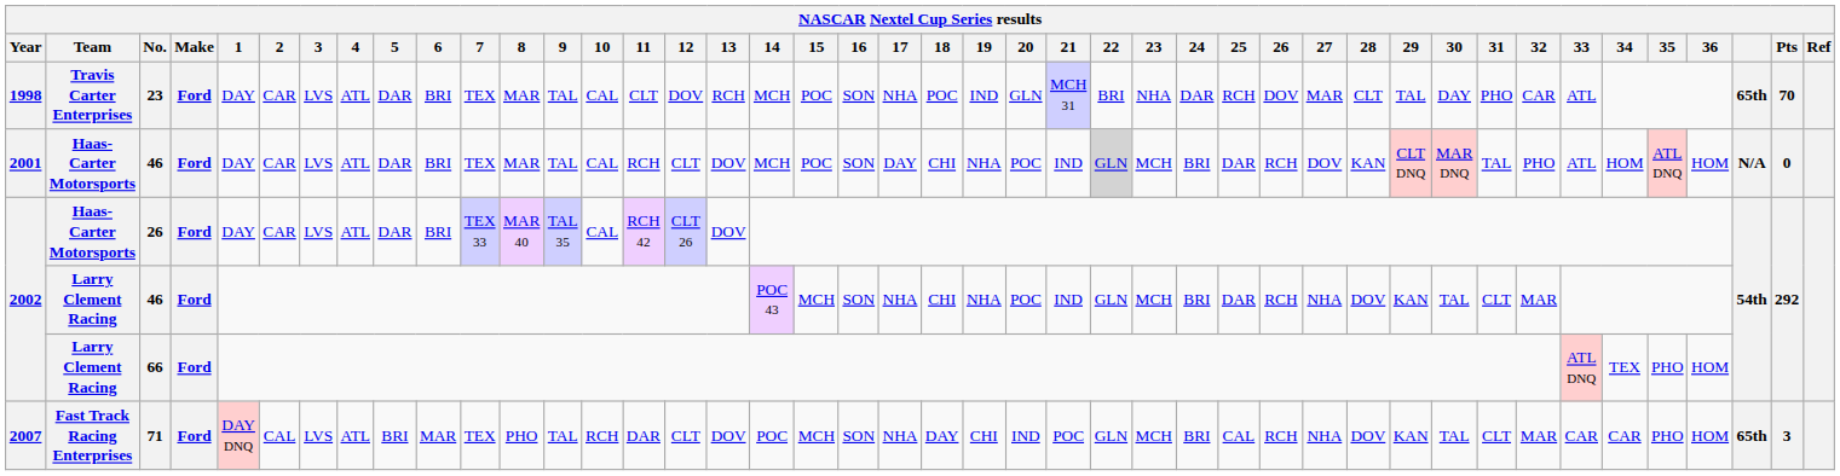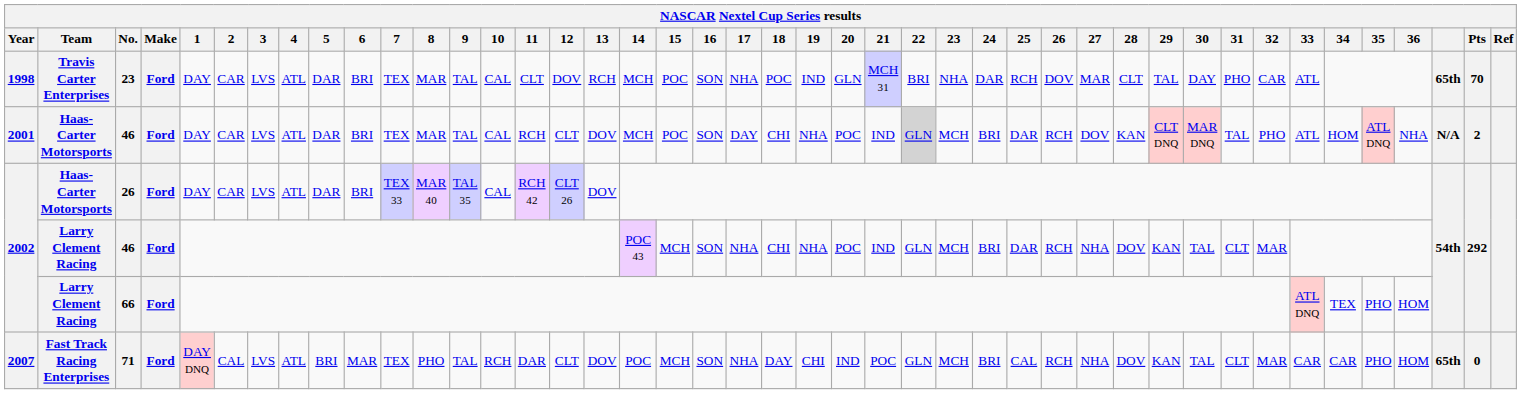 <table class="wikitable" style="text-align:center; font-size:75%">
 <tr>
 <th colspan=45><a href='#'>NASCAR</a> <a href='#'>Nextel Cup Series</a> results</th>
 </tr>
 <tr>
 <th>Year</th>
 <th>Team</th>
 <th>No.</th>
 <th>Make</th>
 <th>1</th>
 <th>2</th>
 <th>3</th>
 <th>4</th>
 <th>5</th>
 <th>6</th>
 <th>7</th>
 <th>8</th>
 <th>9</th>
 <th>10</th>
 <th>11</th>
 <th>12</th>
 <th>13</th>
 <th>14</th>
 <th>15</th>
 <th>16</th>
 <th>17</th>
 <th>18</th>
 <th>19</th>
 <th>20</th>
 <th>21</th>
 <th>22</th>
 <th>23</th>
 <th>24</th>
 <th>25</th>
 <th>26</th>
 <th>27</th>
 <th>28</th>
 <th>29</th>
 <th>30</th>
 <th>31</th>
 <th>32</th>
 <th>33</th>
 <th>34</th>
 <th>35</th>
 <th>36</th>
 <th></th>
 <th>Pts</th>
 <th>Ref</th>
 </tr>
 <tr>
 <th><a href='#'>1998</a></th>
 <th><a href='#'>Travis Carter Enterprises</a></th>
 <th>23</th>
 <th><a href='#'>Ford</a></th>
 <td><a href='#'>DAY</a></td>
 <td><a href='#'>CAR</a></td>
 <td><a href='#'>LVS</a></td>
 <td><a href='#'>ATL</a></td>
 <td><a href='#'>DAR</a></td>
 <td><a href='#'>BRI</a></td>
 <td><a href='#'>TEX</a></td>
 <td><a href='#'>MAR</a></td>
 <td><a href='#'>TAL</a></td>
 <td><a href='#'>CAL</a></td>
 <td><a href='#'>CLT</a></td>
 <td><a href='#'>DOV</a></td>
 <td><a href='#'>RCH</a></td>
 <td><a href='#'>MCH</a></td>
 <td><a href='#'>POC</a></td>
 <td><a href='#'>SON</a></td>
 <td><a href='#'>NHA</a></td>
 <td><a href='#'>POC</a></td>
 <td><a href='#'>IND</a></td>
 <td><a href='#'>GLN</a></td>
 <td style="background:#CFCFFF;"><a href='#'>MCH</a><br><small>31</small></td>
 <td><a href='#'>BRI</a></td>
 <td><a href='#'>NHA</a></td>
 <td><a href='#'>DAR</a></td>
 <td><a href='#'>RCH</a></td>
 <td><a href='#'>DOV</a></td>
 <td><a href='#'>MAR</a></td>
 <td><a href='#'>CLT</a></td>
 <td><a href='#'>TAL</a></td>
 <td><a href='#'>DAY</a></td>
 <td><a href='#'>PHO</a></td>
 <td><a href='#'>CAR</a></td>
 <td><a href='#'>ATL</a></td>
 <td colspan=3></td>
 <th>65th</th>
 <th>70</th>
 <th></th>
 </tr>
 <tr>
 <th><a href='#'>2001</a></th>
 <th><a href='#'>Haas-Carter Motorsports</a></th>
 <th>46</th>
 <th><a href='#'>Ford</a></th>
 <td><a href='#'>DAY</a></td>
 <td><a href='#'>CAR</a></td>
 <td><a href='#'>LVS</a></td>
 <td><a href='#'>ATL</a></td>
 <td><a href='#'>DAR</a></td>
 <td><a href='#'>BRI</a></td>
 <td><a href='#'>TEX</a></td>
 <td><a href='#'>MAR</a></td>
 <td><a href='#'>TAL</a></td>
 <td><a href='#'>CAL</a></td>
 <td><a href='#'>RCH</a></td>
 <td><a href='#'>CLT</a></td>
 <td><a href='#'>DOV</a></td>
 <td><a href='#'>MCH</a></td>
 <td><a href='#'>POC</a></td>
 <td><a href='#'>SON</a></td>
 <td><a href='#'>DAY</a></td>
 <td><a href='#'>CHI</a></td>
 <td><a href='#'>NHA</a></td>
 <td><a href='#'>POC</a></td>
 <td><a href='#'>IND</a></td>
 <td style="background: lightgrey;"><a href='#'>GLN</a></td>
 <td><a href='#'>MCH</a></td>
 <td><a href='#'>BRI</a></td>
 <td><a href='#'>DAR</a></td>
 <td><a href='#'>RCH</a></td>
 <td><a href='#'>DOV</a></td>
 <td><a href='#'>KAN</a></td>
 <td style="background:#FFCFCF;"><a href='#'>CLT</a><br><small>DNQ</small></td>
 <td style="background:#FFCFCF;"><a href='#'>MAR</a><br><small>DNQ</small></td>
 <td><a href='#'>TAL</a></td>
 <td><a href='#'>PHO</a></td>
 <td><a href='#'>ATL</a></td>
 <td><a href='#'>HOM</a></td>
 <td style="background:#FFCFCF;"><a href='#'>ATL</a><br><small>DNQ</small></td>
-<td><a href='#'>HOM</a></td>
+<td><a href='#'>NHA</a></td>
 <th>N/A</th>
-<th>0</th>
+<th>2</th>
 <th></th>
 </tr>
 <tr>
 <th rowspan=3><a href='#'>2002</a></th>
 <th><a href='#'>Haas-Carter Motorsports</a></th>
 <th>26</th>
 <th><a href='#'>Ford</a></th>
 <td><a href='#'>DAY</a></td>
 <td><a href='#'>CAR</a></td>
 <td><a href='#'>LVS</a></td>
 <td><a href='#'>ATL</a></td>
 <td><a href='#'>DAR</a></td>
 <td><a href='#'>BRI</a></td>
 <td style="background:#CFCFFF;"><a href='#'>TEX</a><br><small>33</small></td>
 <td style="background:#EFCFFF;"><a href='#'>MAR</a><br><small>40</small></td>
 <td style="background:#CFCFFF;"><a href='#'>TAL</a><br><small>35</small></td>
 <td><a href='#'>CAL</a></td>
 <td style="background:#EFCFFF;"><a href='#'>RCH</a><br><small>42</small></td>
 <td style="background:#CFCFFF;"><a href='#'>CLT</a><br><small>26</small></td>
 <td><a href='#'>DOV</a></td>
 <td colspan=23></td>
 <th rowspan=3>54th</th>
 <th rowspan=3>292</th>
 <th rowspan=3></th>
 </tr>
 <tr>
 <th><a href='#'>Larry Clement Racing</a></th>
 <th>46</th>
 <th><a href='#'>Ford</a></th>
 <td colspan=13></td>
 <td style="background:#EFCFFF;"><a href='#'>POC</a><br><small>43</small></td>
 <td><a href='#'>MCH</a></td>
 <td><a href='#'>SON</a></td>
 <td><a href='#'>NHA</a></td>
 <td><a href='#'>CHI</a></td>
 <td><a href='#'>NHA</a></td>
 <td><a href='#'>POC</a></td>
 <td><a href='#'>IND</a></td>
 <td><a href='#'>GLN</a></td>
 <td><a href='#'>MCH</a></td>
 <td><a href='#'>BRI</a></td>
 <td><a href='#'>DAR</a></td>
 <td><a href='#'>RCH</a></td>
 <td><a href='#'>NHA</a></td>
 <td><a href='#'>DOV</a></td>
 <td><a href='#'>KAN</a></td>
 <td><a href='#'>TAL</a></td>
 <td><a href='#'>CLT</a></td>
 <td><a href='#'>MAR</a></td>
 <td colspan=4></td>
 </tr>
 <tr>
 <th><a href='#'>Larry Clement Racing</a></th>
 <th>66</th>
 <th><a href='#'>Ford</a></th>
 <td colspan=32></td>
 <td style="background:#FFCFCF;"><a href='#'>ATL</a><br><small>DNQ</small></td>
 <td><a href='#'>TEX</a></td>
 <td><a href='#'>PHO</a></td>
 <td><a href='#'>HOM</a></td>
 </tr>
 <tr>
 <th><a href='#'>2007</a></th>
 <th><a href='#'>Fast Track Racing Enterprises</a></th>
 <th>71</th>
 <th><a href='#'>Ford</a></th>
 <td style="background:#FFCFCF;"><a href='#'>DAY</a><br><small>DNQ</small></td>
 <td><a href='#'>CAL</a></td>
 <td><a href='#'>LVS</a></td>
 <td><a href='#'>ATL</a></td>
 <td><a href='#'>BRI</a></td>
 <td><a href='#'>MAR</a></td>
 <td><a href='#'>TEX</a></td>
 <td><a href='#'>PHO</a></td>
 <td><a href='#'>TAL</a></td>
 <td><a href='#'>RCH</a></td>
 <td><a href='#'>DAR</a></td>
 <td><a href='#'>CLT</a></td>
 <td><a href='#'>DOV</a></td>
 <td><a href='#'>POC</a></td>
 <td><a href='#'>MCH</a></td>
 <td><a href='#'>SON</a></td>
 <td><a href='#'>NHA</a></td>
 <td><a href='#'>DAY</a></td>
 <td><a href='#'>CHI</a></td>
 <td><a href='#'>IND</a></td>
 <td><a href='#'>POC</a></td>
 <td><a href='#'>GLN</a></td>
 <td><a href='#'>MCH</a></td>
 <td><a href='#'>BRI</a></td>
 <td><a href='#'>CAL</a></td>
 <td><a href='#'>RCH</a></td>
 <td><a href='#'>NHA</a></td>
 <td><a href='#'>DOV</a></td>
 <td><a href='#'>KAN</a></td>
 <td><a href='#'>TAL</a></td>
 <td><a href='#'>CLT</a></td>
 <td><a href='#'>MAR</a></td>
 <td><a href='#'>CAR</a></td>
 <td><a href='#'>CAR</a></td>
 <td><a href='#'>PHO</a></td>
 <td><a href='#'>HOM</a></td>
 <th>65th</th>
-<th>3</th>
+<th>0</th>
 <th></th>
 </tr>
 </table>
